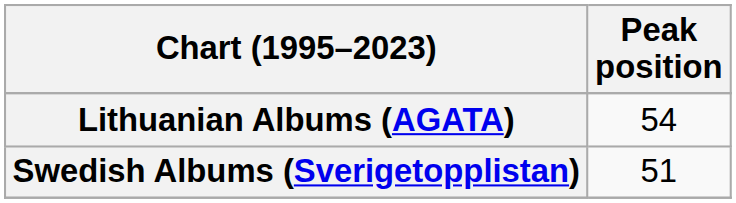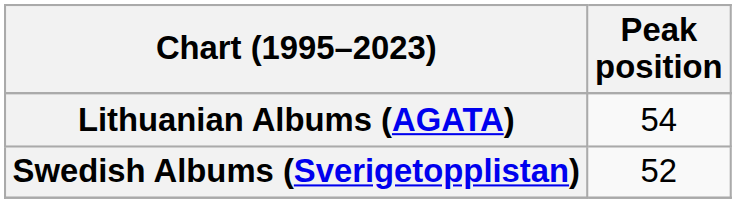 <table class="wikitable sortable plainrowheaders" style="text-align:center;">
 <tr>
 <th>Chart (1995–2023)</th>
 <th>Peak<br>position</th>
 </tr>
 <tr>
 </tr>
 <tr>
 </tr>
 <tr>
 </tr>
 <tr>
 </tr>
 <tr>
 </tr>
 <tr>
 </tr>
 <tr>
 </tr>
 <tr>
 <th scope="row">Lithuanian Albums (<a href='#'>AGATA</a>)</th>
 <td>54</td>
 </tr>
 <tr>
 <th scope="row">Swedish Albums (<a href='#'>Sverigetopplistan</a>)</th>
-<td>51</td>
+<td>52</td>
 </tr>
 <tr>
 </tr>
 </table>
